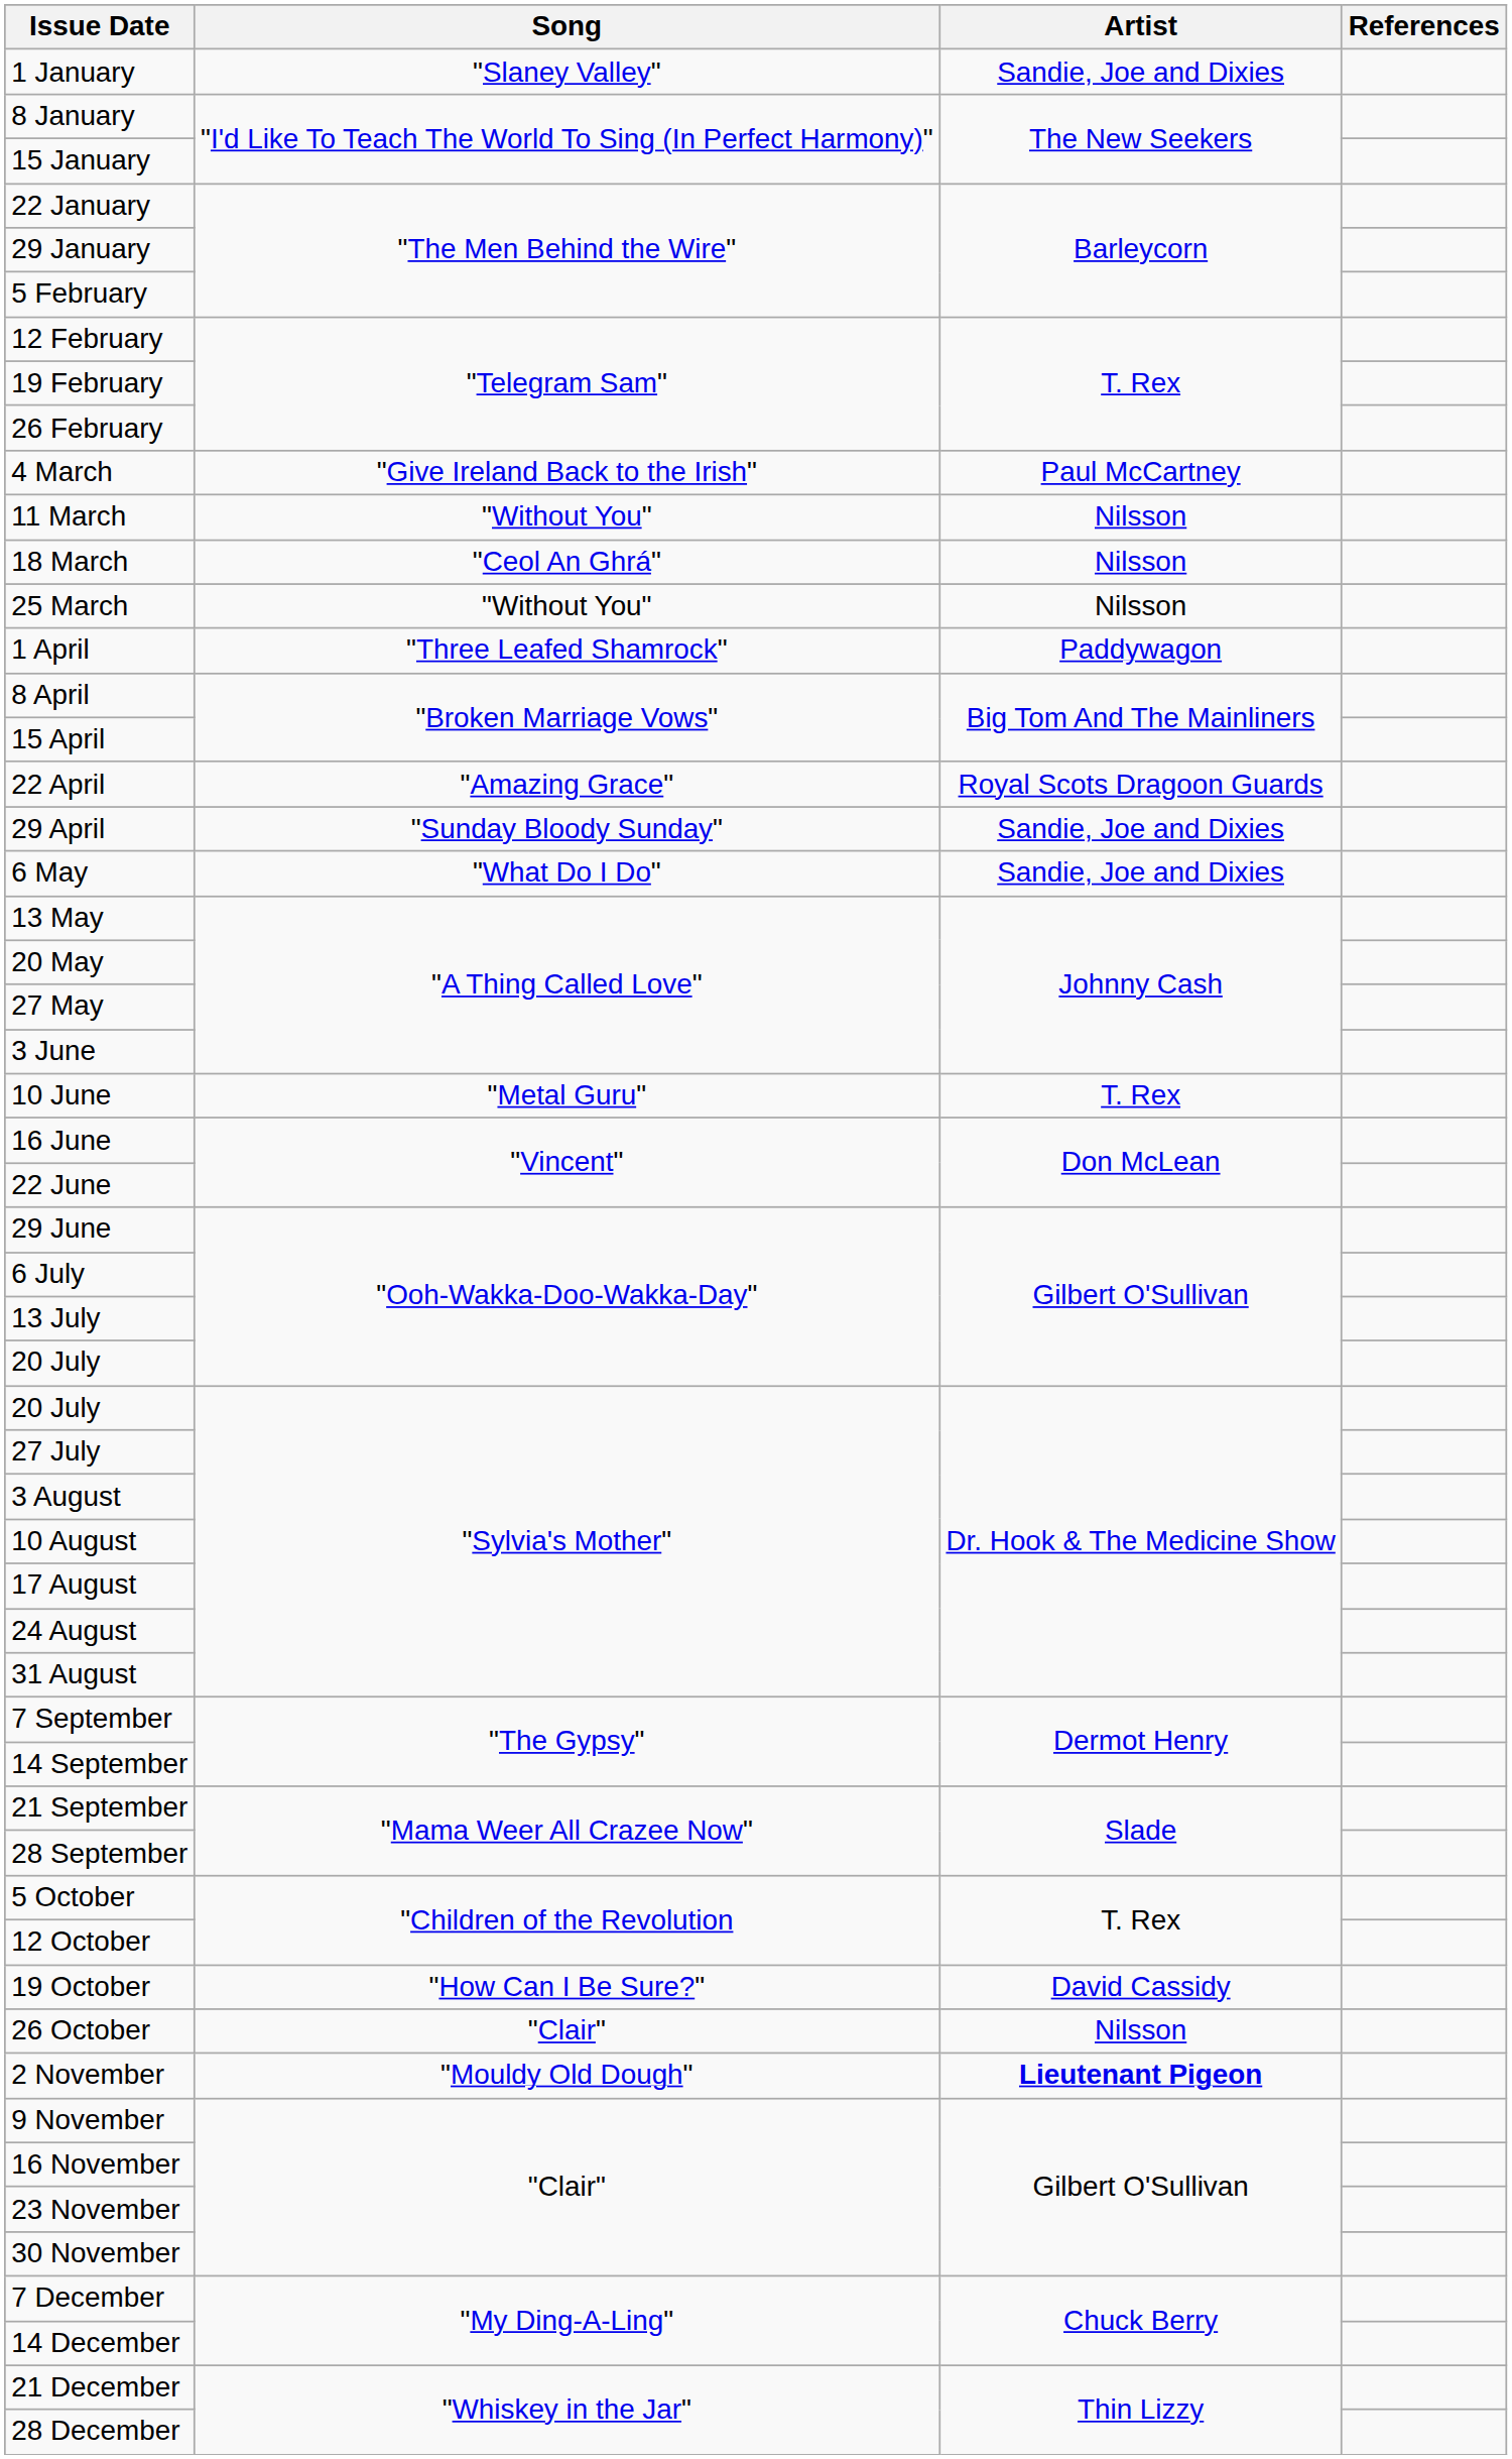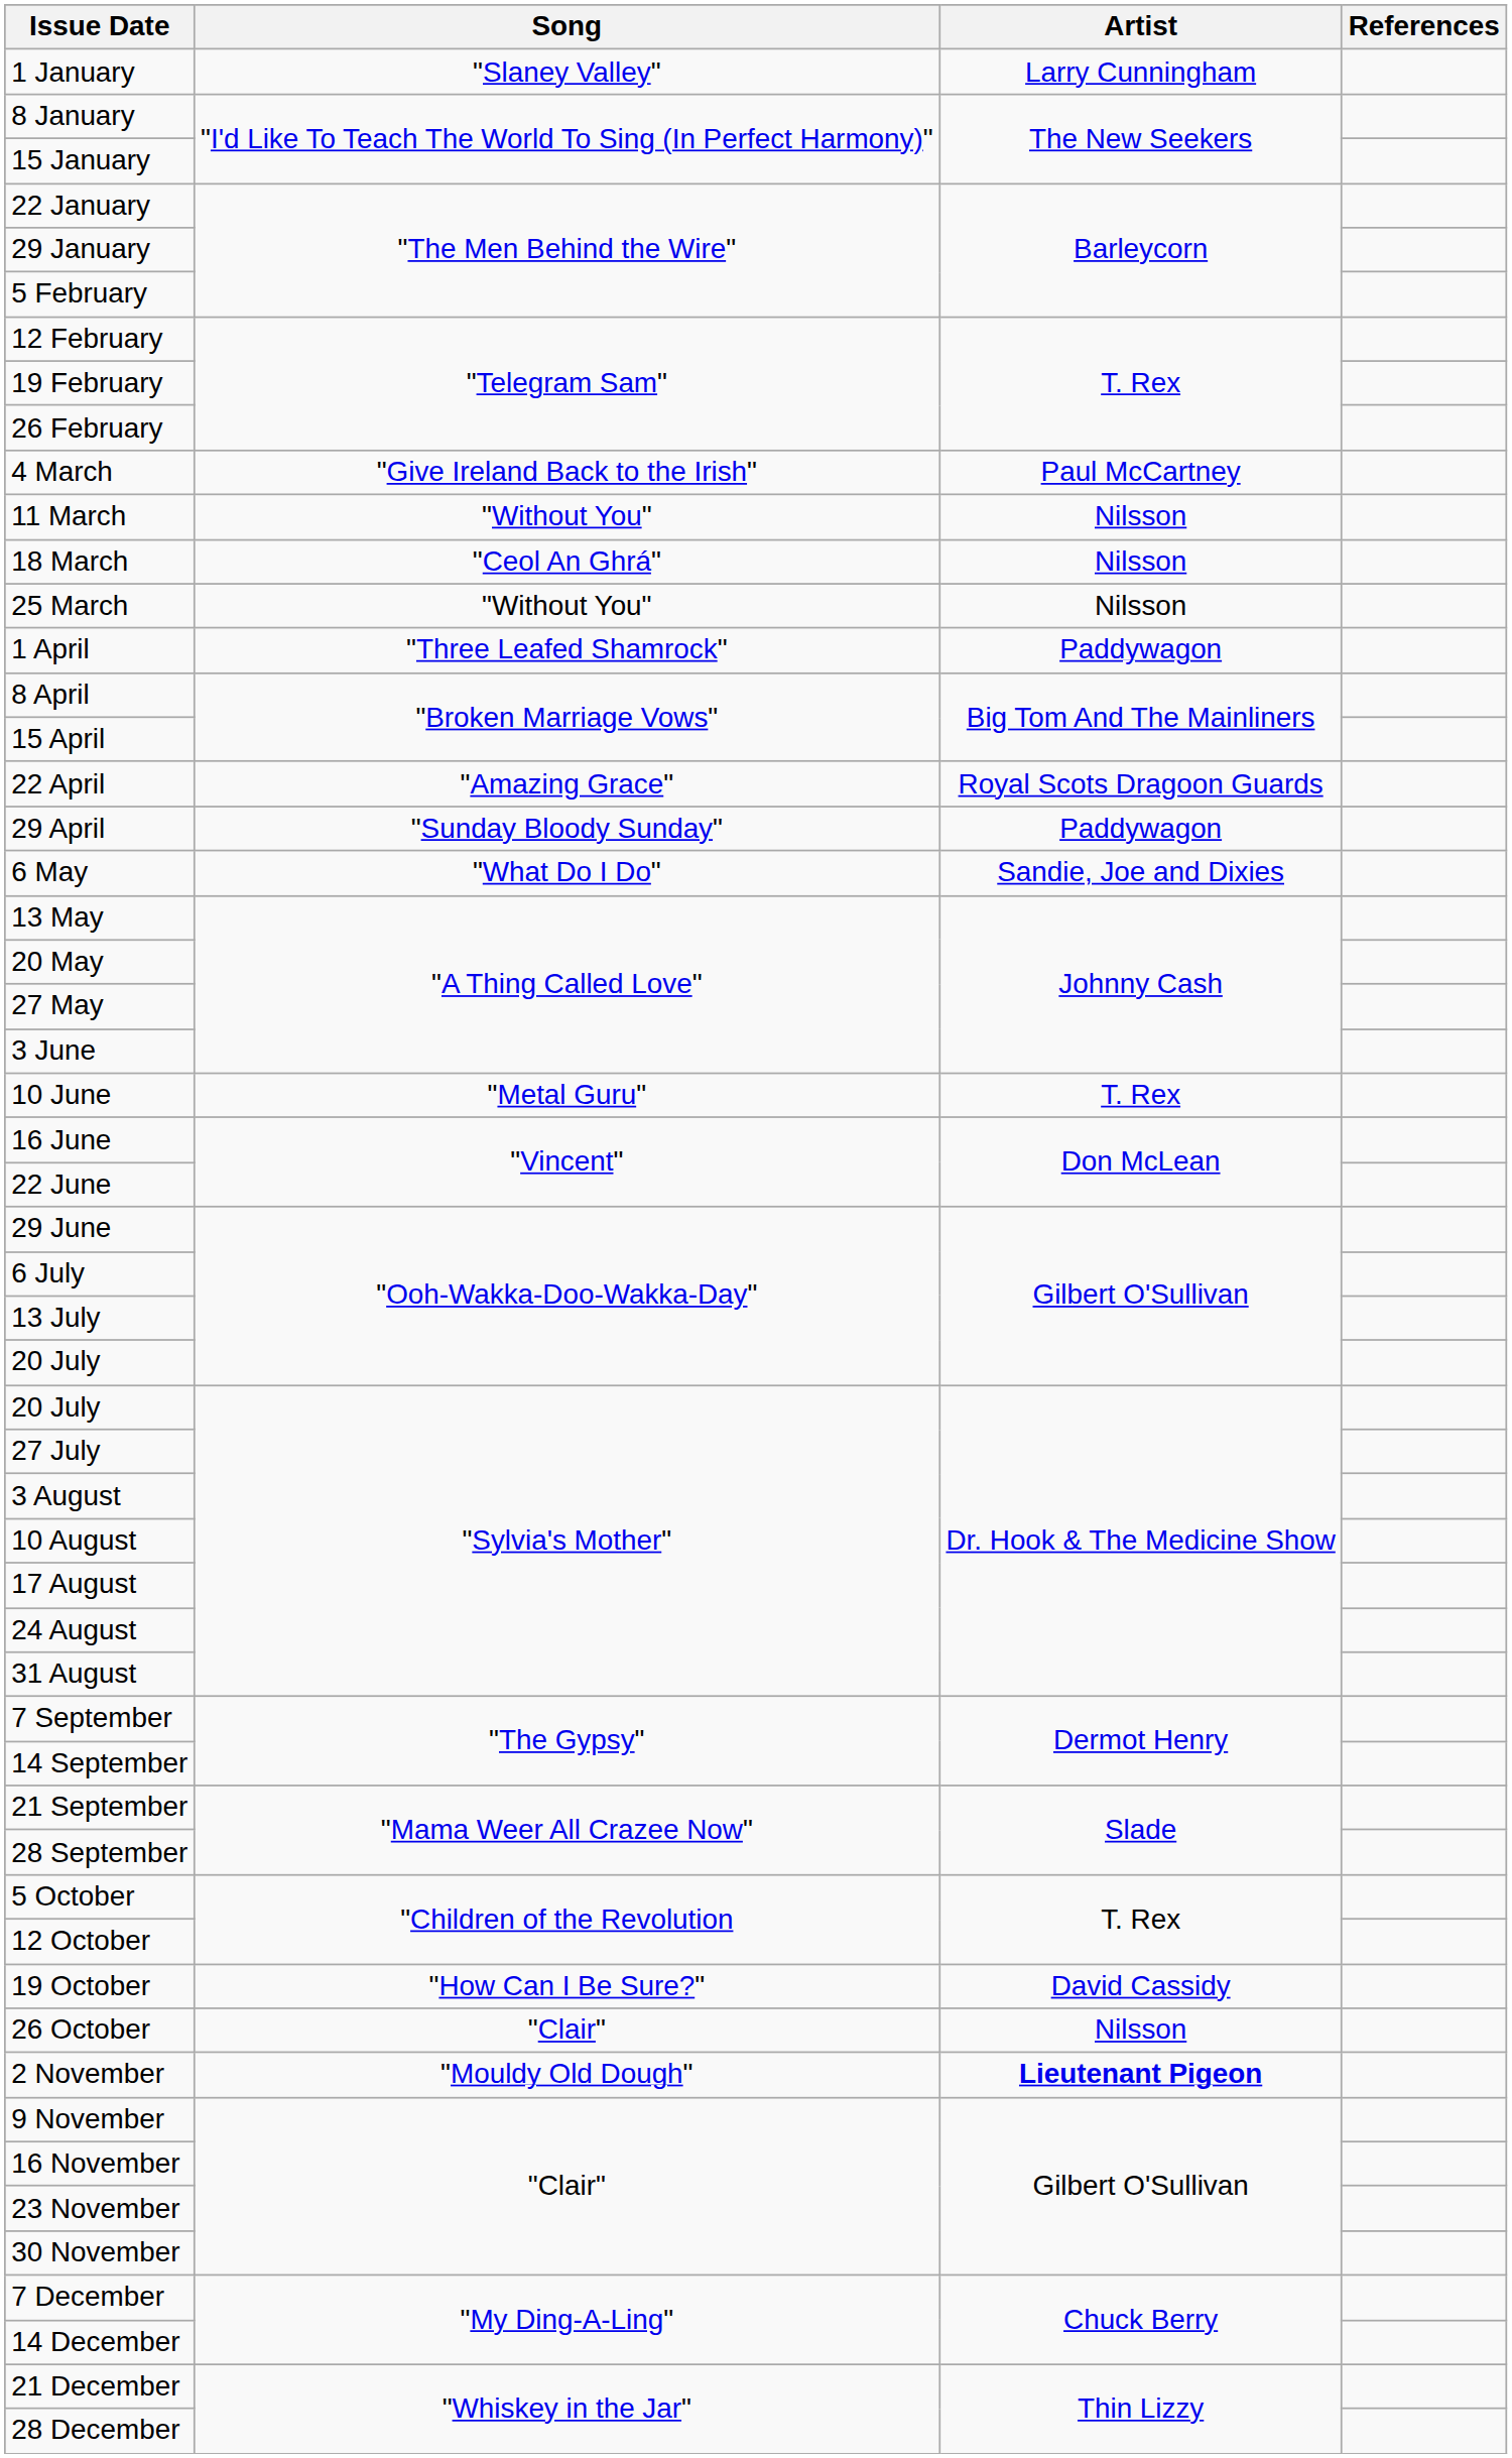 <table class="wikitable">
 <tr>
 <th>Issue Date</th>
 <th>Song</th>
 <th>Artist</th>
 <th>References</th>
 </tr>
 <tr>
 <td>1 January</td>
 <td align=center>"<a href='#'>Slaney Valley</a>"</td>
-<td align=center><a href='#'>Sandie, Joe and Dixies</a></td>
+<td align=center><a href='#'>Larry Cunningham</a></td>
 <td></td>
 </tr>
 <tr>
 <td>8 January</td>
 <td rowspan=2 align=center>"<a href='#'>I'd Like To Teach The World To Sing (In Perfect Harmony)</a>"</td>
 <td rowspan=2 align=center><a href='#'>The New Seekers</a></td>
 <td></td>
 </tr>
 <tr>
 <td>15 January</td>
 <td></td>
 </tr>
 <tr>
 <td>22 January</td>
 <td rowspan=3 align=center>"<a href='#'>The Men Behind the Wire</a>"</td>
 <td rowspan=3 align=center><a href='#'>Barleycorn</a></td>
 <td></td>
 </tr>
 <tr>
 <td>29 January</td>
 <td></td>
 </tr>
 <tr>
 <td>5 February</td>
 <td></td>
 </tr>
 <tr>
 <td>12 February</td>
 <td rowspan=3 align=center>"<a href='#'>Telegram Sam</a>"</td>
 <td rowspan=3 align=center><a href='#'>T. Rex</a></td>
 <td></td>
 </tr>
 <tr>
 <td>19 February</td>
 <td></td>
 </tr>
 <tr>
 <td>26 February</td>
 <td></td>
 </tr>
 <tr>
 <td>4 March</td>
 <td align=center>"<a href='#'>Give Ireland Back to the Irish</a>"</td>
 <td align=center><a href='#'>Paul McCartney</a></td>
 <td></td>
 </tr>
 <tr>
 <td>11 March</td>
 <td align=center>"<a href='#'>Without You</a>"</td>
 <td align=center><a href='#'>Nilsson</a></td>
 <td></td>
 </tr>
 <tr>
 <td>18 March</td>
 <td align=center>"<a href='#'>Ceol An Ghrá</a>"</td>
 <td align=center><a href='#'>Nilsson</a></td>
 <td></td>
 </tr>
 <tr>
 <td>25 March</td>
 <td align=center>"Without You"</td>
 <td align=center>Nilsson</td>
 <td></td>
 </tr>
 <tr>
 <td>1 April</td>
 <td align=center>"<a href='#'>Three Leafed Shamrock</a>"</td>
 <td align=center><a href='#'>Paddywagon</a></td>
 <td></td>
 </tr>
 <tr>
 <td>8 April</td>
 <td rowspan=2 align=center>"<a href='#'>Broken Marriage Vows</a>"</td>
 <td rowspan=2 align=center><a href='#'>Big Tom And The Mainliners</a></td>
 <td></td>
 </tr>
 <tr>
 <td>15 April</td>
 <td></td>
 </tr>
 <tr>
 <td>22 April</td>
 <td align=center>"<a href='#'>Amazing Grace</a>"</td>
 <td align=center><a href='#'>Royal Scots Dragoon Guards</a></td>
 <td></td>
 </tr>
 <tr>
 <td>29 April</td>
 <td align=center>"<a href='#'>Sunday Bloody Sunday</a>"</td>
-<td align=center><a href='#'>Sandie, Joe and Dixies</a></td>
+<td align=center><a href='#'>Paddywagon</a></td>
 <td></td>
 </tr>
 <tr>
 <td>6 May</td>
 <td align=center>"<a href='#'>What Do I Do</a>"</td>
 <td align=center><a href='#'>Sandie, Joe and Dixies</a></td>
 <td></td>
 </tr>
 <tr>
 <td>13 May</td>
 <td rowspan=4 align=center>"<a href='#'>A Thing Called Love</a>"</td>
 <td rowspan=4 align=center><a href='#'>Johnny Cash</a></td>
 <td></td>
 </tr>
 <tr>
 <td>20 May</td>
 <td></td>
 </tr>
 <tr>
 <td>27 May</td>
 <td></td>
 </tr>
 <tr>
 <td>3 June</td>
 <td></td>
 </tr>
 <tr>
 <td>10 June</td>
 <td align=center>"<a href='#'>Metal Guru</a>"</td>
 <td align=center><a href='#'>T. Rex</a></td>
 <td></td>
 </tr>
 <tr>
 <td>16 June</td>
 <td rowspan=2 align=center>"<a href='#'>Vincent</a>"</td>
 <td rowspan=2 align=center><a href='#'>Don McLean</a></td>
 <td></td>
 </tr>
 <tr>
 <td>22 June</td>
 <td></td>
 </tr>
 <tr>
 <td>29 June</td>
 <td rowspan="4" align="center">"<a href='#'>Ooh-Wakka-Doo-Wakka-Day</a>"</td>
 <td rowspan="4" align="center"><a href='#'>Gilbert O'Sullivan</a></td>
 <td></td>
 </tr>
 <tr>
 <td>6 July</td>
 <td></td>
 </tr>
 <tr>
 <td>13 July</td>
 <td></td>
 </tr>
 <tr>
 <td>20 July</td>
 <td></td>
 </tr>
 <tr>
 <td>20 July</td>
 <td rowspan=7 align=center>"<a href='#'>Sylvia's Mother</a>"</td>
 <td rowspan=7 align=center><a href='#'>Dr. Hook & The Medicine Show</a></td>
 <td></td>
 </tr>
 <tr>
 <td>27 July</td>
 <td></td>
 </tr>
 <tr>
 <td>3 August</td>
 <td></td>
 </tr>
 <tr>
 <td>10 August</td>
 <td></td>
 </tr>
 <tr>
 <td>17 August</td>
 <td></td>
 </tr>
 <tr>
 <td>24 August</td>
 <td></td>
 </tr>
 <tr>
 <td>31 August</td>
 <td></td>
 </tr>
 <tr>
 <td>7 September</td>
 <td rowspan=2 align=center>"<a href='#'>The Gypsy</a>"</td>
 <td rowspan=2 align=center><a href='#'>Dermot Henry</a></td>
 <td></td>
 </tr>
 <tr>
 <td>14 September</td>
 <td></td>
 </tr>
 <tr>
 <td>21 September</td>
 <td rowspan=2 align=center>"<a href='#'>Mama Weer All Crazee Now</a>"</td>
 <td rowspan=2 align=center><a href='#'>Slade</a></td>
 <td></td>
 </tr>
 <tr>
 <td>28 September</td>
 <td></td>
 </tr>
 <tr>
 <td>5 October</td>
 <td rowspan=2 align=center>"<a href='#'>Children of the Revolution</a></td>
 <td rowspan=2 align=center>T. Rex</td>
 <td></td>
 </tr>
 <tr>
 <td>12 October</td>
 <td></td>
 </tr>
 <tr>
 <td>19 October</td>
 <td align=center>"<a href='#'>How Can I Be Sure?</a>"</td>
 <td align=center><a href='#'>David Cassidy</a></td>
 <td></td>
 </tr>
 <tr>
 <td>26 October</td>
 <td align=center>"<a href='#'>Clair</a>"</td>
 <td align=center><a href='#'>Nilsson</a></td>
 <td></td>
 </tr>
 <tr>
 <td>2 November</td>
 <td align=center>"<a href='#'>Mouldy Old Dough</a>"</td>
 <td align=center><strong><a href='#'>Lieutenant Pigeon</a></strong></td>
 <td></td>
 </tr>
 <tr>
 <td>9 November</td>
 <td rowspan=4 align=center>"Clair"</td>
 <td rowspan=4 align=center>Gilbert O'Sullivan</td>
 <td></td>
 </tr>
 <tr>
 <td>16 November</td>
 <td></td>
 </tr>
 <tr>
 <td>23 November</td>
 <td></td>
 </tr>
 <tr>
 <td>30 November</td>
 <td></td>
 </tr>
 <tr>
 <td>7 December</td>
 <td rowspan=2 align=center>"<a href='#'>My Ding-A-Ling</a>"</td>
 <td rowspan=2 align=center><a href='#'>Chuck Berry</a></td>
 <td></td>
 </tr>
 <tr>
 <td>14 December</td>
 <td></td>
 </tr>
 <tr>
 <td>21 December</td>
 <td rowspan=2 align=center>"<a href='#'>Whiskey in the Jar</a>"</td>
 <td rowspan=2 align=center><a href='#'>Thin Lizzy</a></td>
 <td></td>
 </tr>
 <tr>
 <td>28 December</td>
 <td></td>
 </tr>
 </table>
